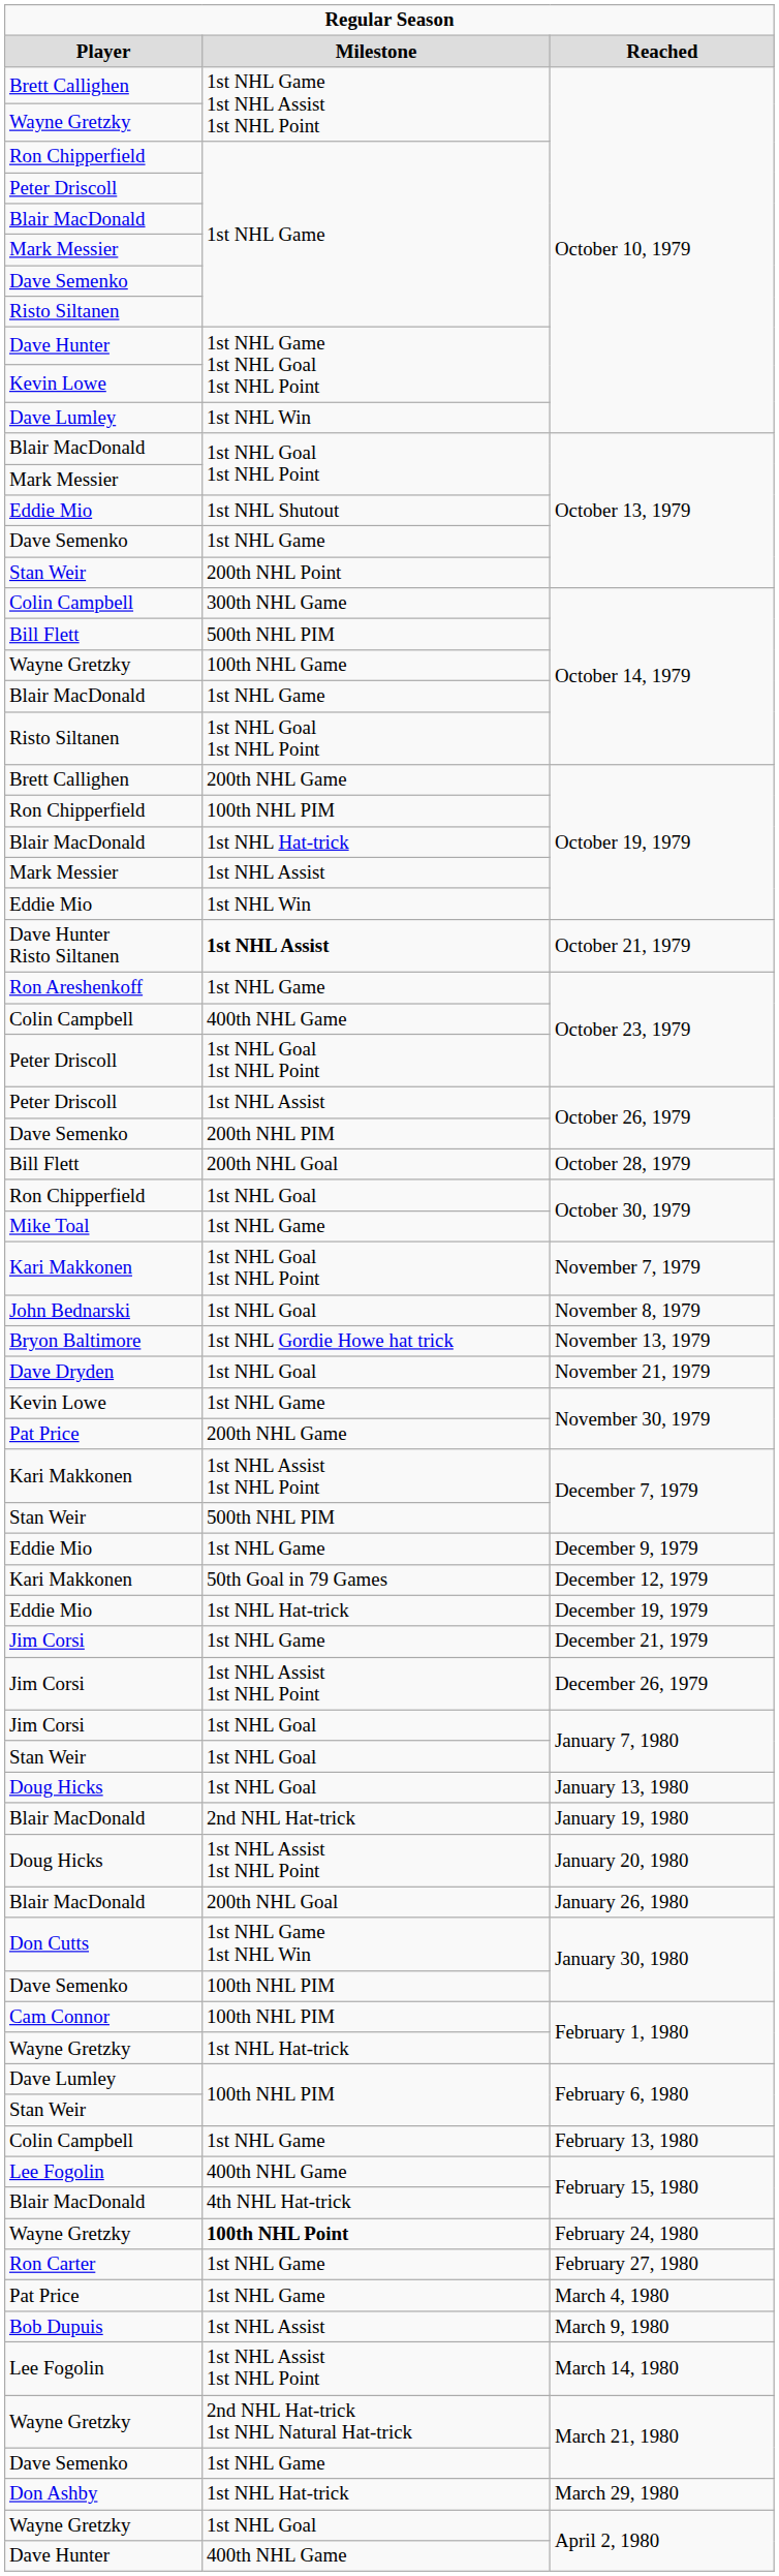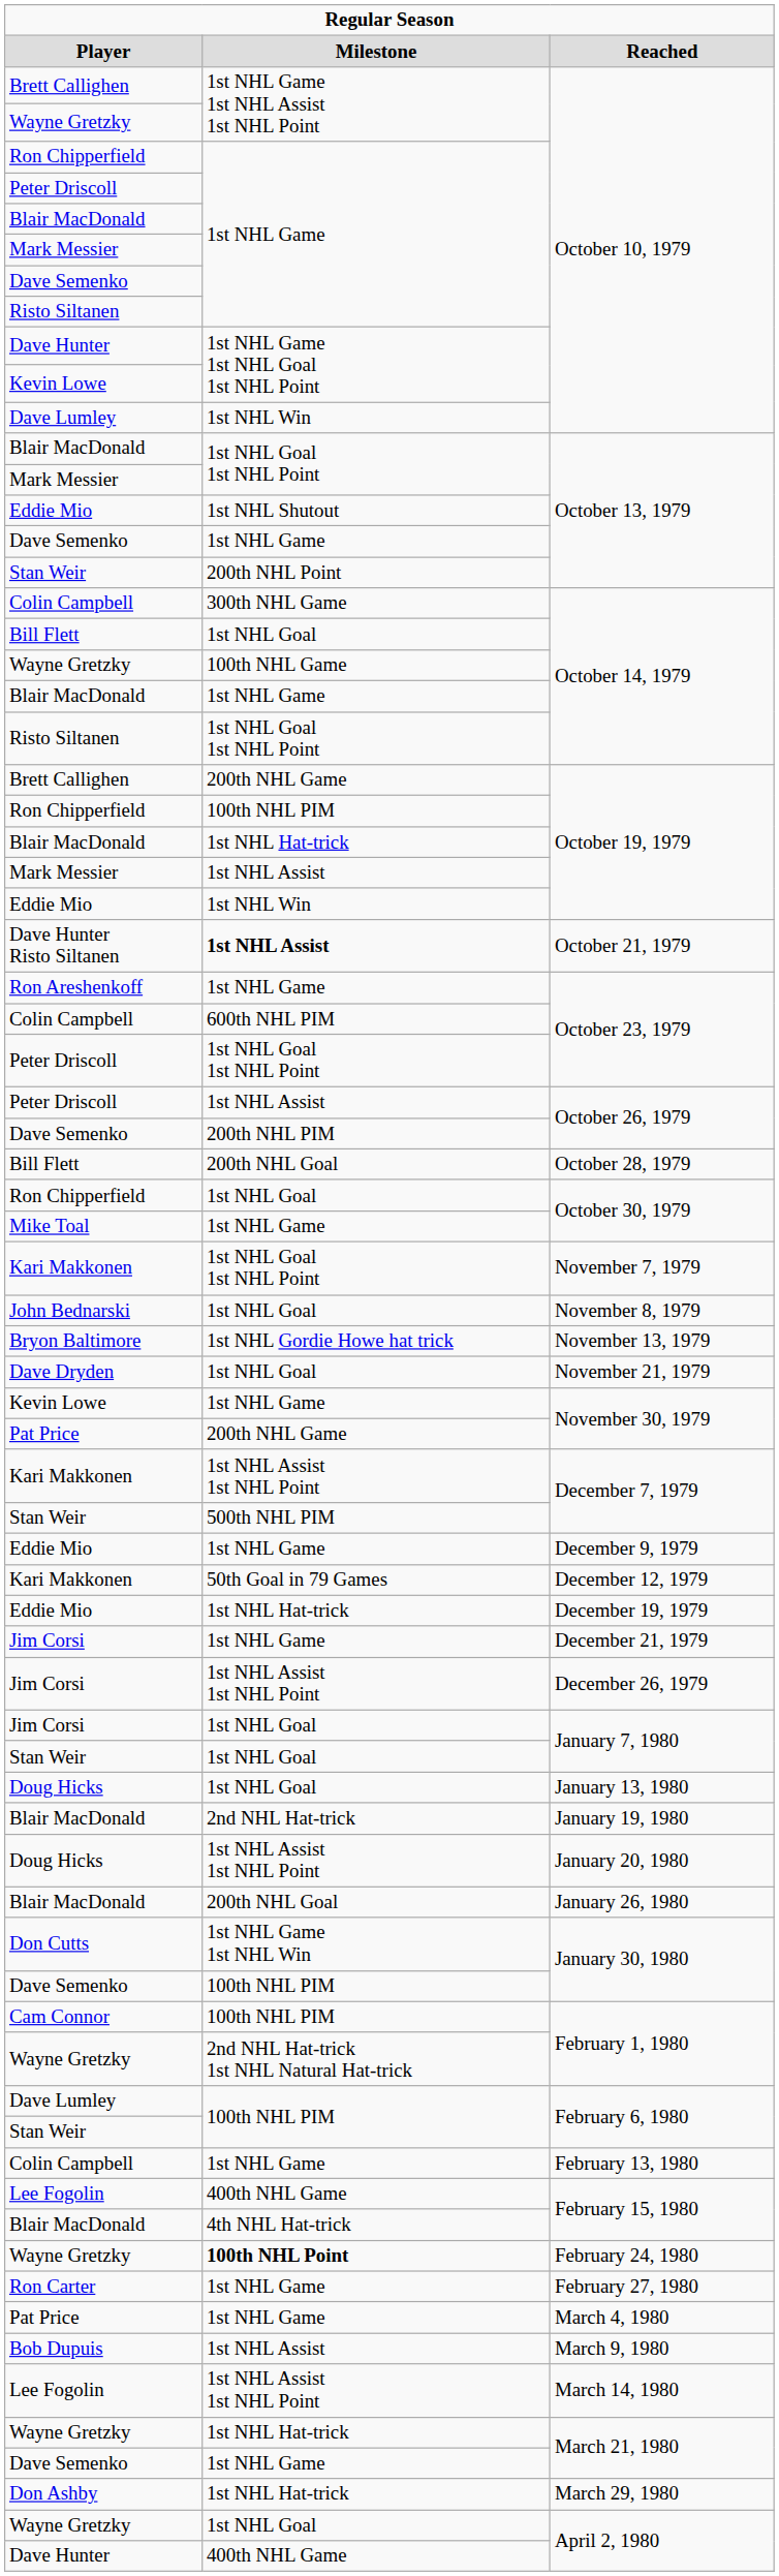 <table class="wikitable" style="width:50%;">
 <tr>
 <td colspan="10" style="text-align:center;"><strong>Regular Season</strong></td>
 </tr>
 <tr style="text-align:center; background:#ddd;">
 <td><strong>Player</strong></td>
 <td><strong>Milestone</strong></td>
 <td><strong>Reached</strong></td>
 </tr>
 <tr>
 <td><a href='#'>Brett Callighen</a></td>
 <td rowspan="2">1st NHL Game<br>1st NHL Assist<br>1st NHL Point</td>
 <td rowspan="11">October 10, 1979</td>
 </tr>
 <tr>
 <td><a href='#'>Wayne Gretzky</a></td>
 </tr>
 <tr>
 <td><a href='#'>Ron Chipperfield</a></td>
 <td rowspan="6">1st NHL Game</td>
 </tr>
 <tr>
 <td><a href='#'>Peter Driscoll</a></td>
 </tr>
 <tr>
 <td><a href='#'>Blair MacDonald</a></td>
 </tr>
 <tr>
 <td><a href='#'>Mark Messier</a></td>
 </tr>
 <tr>
 <td><a href='#'>Dave Semenko</a></td>
 </tr>
 <tr>
 <td><a href='#'>Risto Siltanen</a></td>
 </tr>
 <tr>
 <td><a href='#'>Dave Hunter</a></td>
 <td rowspan="2">1st NHL Game<br>1st NHL Goal<br>1st NHL Point</td>
 </tr>
 <tr>
 <td><a href='#'>Kevin Lowe</a></td>
 </tr>
 <tr>
 <td><a href='#'>Dave Lumley</a></td>
 <td>1st NHL Win</td>
 </tr>
 <tr>
 <td>Blair MacDonald</td>
 <td rowspan="2">1st NHL Goal<br>1st NHL Point</td>
 <td rowspan="5">October 13, 1979</td>
 </tr>
 <tr>
 <td>Mark Messier</td>
 </tr>
 <tr>
 <td><a href='#'>Eddie Mio</a></td>
 <td>1st NHL Shutout</td>
 </tr>
 <tr>
 <td>Dave Semenko</td>
 <td>1st NHL Game</td>
 </tr>
 <tr>
 <td><a href='#'>Stan Weir</a></td>
 <td>200th NHL Point</td>
 </tr>
 <tr>
 <td><a href='#'>Colin Campbell</a></td>
 <td>300th NHL Game</td>
 <td rowspan="5">October 14, 1979</td>
 </tr>
 <tr>
 <td><a href='#'>Bill Flett</a></td>
-<td>500th NHL PIM</td>
+<td>1st NHL Goal</td>
 </tr>
 <tr>
 <td>Wayne Gretzky</td>
 <td>100th NHL Game</td>
 </tr>
 <tr>
 <td>Blair MacDonald</td>
 <td>1st NHL Game</td>
 </tr>
 <tr>
 <td>Risto Siltanen</td>
 <td>1st NHL Goal<br>1st NHL Point</td>
 </tr>
 <tr>
 <td>Brett Callighen</td>
 <td>200th NHL Game</td>
 <td rowspan="5">October 19, 1979</td>
 </tr>
 <tr>
 <td>Ron Chipperfield</td>
 <td>100th NHL PIM</td>
 </tr>
 <tr>
 <td>Blair MacDonald</td>
 <td>1st NHL <a href='#'>Hat-trick</a></td>
 </tr>
 <tr>
 <td>Mark Messier</td>
 <td>1st NHL Assist</td>
 </tr>
 <tr>
 <td>Eddie Mio</td>
 <td>1st NHL Win</td>
 </tr>
 <tr>
 <td>Dave Hunter<br>Risto Siltanen</td>
 <td><strong>1st NHL Assist</strong></td>
 <td>October 21, 1979</td>
 </tr>
 <tr>
 <td><a href='#'>Ron Areshenkoff</a></td>
 <td>1st NHL Game</td>
 <td rowspan="3">October 23, 1979</td>
 </tr>
 <tr>
 <td>Colin Campbell</td>
-<td>400th NHL Game</td>
+<td>600th NHL PIM</td>
 </tr>
 <tr>
 <td>Peter Driscoll</td>
 <td>1st NHL Goal<br>1st NHL Point</td>
 </tr>
 <tr>
 <td>Peter Driscoll</td>
 <td>1st NHL Assist</td>
 <td rowspan="2">October 26, 1979</td>
 </tr>
 <tr>
 <td>Dave Semenko</td>
 <td>200th NHL PIM</td>
 </tr>
 <tr>
 <td>Bill Flett</td>
 <td>200th NHL Goal</td>
 <td>October 28, 1979</td>
 </tr>
 <tr>
 <td>Ron Chipperfield</td>
 <td>1st NHL Goal</td>
 <td rowspan="2">October 30, 1979</td>
 </tr>
 <tr>
 <td><a href='#'>Mike Toal</a></td>
 <td>1st NHL Game</td>
 </tr>
 <tr>
 <td><a href='#'>Kari Makkonen</a></td>
 <td>1st NHL Goal<br>1st NHL Point</td>
 <td>November 7, 1979</td>
 </tr>
 <tr>
 <td><a href='#'>John Bednarski</a></td>
 <td>1st NHL Goal</td>
 <td>November 8, 1979</td>
 </tr>
 <tr>
 <td><a href='#'>Bryon Baltimore</a></td>
 <td>1st NHL <a href='#'>Gordie Howe hat trick</a></td>
 <td>November 13, 1979</td>
 </tr>
 <tr>
 <td><a href='#'>Dave Dryden</a></td>
 <td>1st NHL Goal</td>
 <td>November 21, 1979</td>
 </tr>
 <tr>
 <td>Kevin Lowe</td>
 <td>1st NHL Game</td>
 <td rowspan="2">November 30, 1979</td>
 </tr>
 <tr>
 <td><a href='#'>Pat Price</a></td>
 <td>200th NHL Game</td>
 </tr>
 <tr>
 <td>Kari Makkonen</td>
 <td>1st NHL Assist<br>1st NHL Point</td>
 <td rowspan="2">December 7, 1979</td>
 </tr>
 <tr>
 <td>Stan Weir</td>
 <td>500th NHL PIM</td>
 </tr>
 <tr>
 <td>Eddie Mio</td>
 <td>1st NHL Game</td>
 <td>December 9, 1979</td>
 </tr>
 <tr>
 <td>Kari Makkonen</td>
 <td>50th Goal in 79 Games</td>
 <td>December 12, 1979</td>
 </tr>
 <tr>
 <td>Eddie Mio</td>
 <td>1st NHL Hat-trick</td>
 <td>December 19, 1979</td>
 </tr>
 <tr>
 <td><a href='#'>Jim Corsi</a></td>
 <td>1st NHL Game</td>
 <td>December 21, 1979</td>
 </tr>
 <tr>
 <td>Jim Corsi</td>
 <td>1st NHL Assist<br>1st NHL Point</td>
 <td>December 26, 1979</td>
 </tr>
 <tr>
 <td>Jim Corsi</td>
 <td>1st NHL Goal</td>
 <td rowspan="2">January 7, 1980</td>
 </tr>
 <tr>
 <td>Stan Weir</td>
 <td>1st NHL Goal</td>
 </tr>
 <tr>
 <td><a href='#'>Doug Hicks</a></td>
 <td>1st NHL Goal</td>
 <td>January 13, 1980</td>
 </tr>
 <tr>
 <td>Blair MacDonald</td>
 <td>2nd NHL Hat-trick</td>
 <td>January 19, 1980</td>
 </tr>
 <tr>
 <td>Doug Hicks</td>
 <td>1st NHL Assist<br>1st NHL Point</td>
 <td>January 20, 1980</td>
 </tr>
 <tr>
 <td>Blair MacDonald</td>
 <td>200th NHL Goal</td>
 <td>January 26, 1980</td>
 </tr>
 <tr>
 <td><a href='#'>Don Cutts</a></td>
 <td>1st NHL Game<br>1st NHL Win</td>
 <td rowspan="2">January 30, 1980</td>
 </tr>
 <tr>
 <td>Dave Semenko</td>
 <td>100th NHL PIM</td>
 </tr>
 <tr>
 <td><a href='#'>Cam Connor</a></td>
 <td>100th NHL PIM</td>
 <td rowspan="2">February 1, 1980</td>
 </tr>
 <tr>
 <td>Wayne Gretzky</td>
-<td>1st NHL Hat-trick</td>
+<td>2nd NHL Hat-trick<br>1st NHL Natural Hat-trick</td>
 </tr>
 <tr>
 <td>Dave Lumley</td>
 <td rowspan="2">100th NHL PIM</td>
 <td rowspan="2">February 6, 1980</td>
 </tr>
 <tr>
 <td>Stan Weir</td>
 </tr>
 <tr>
 <td>Colin Campbell</td>
 <td>1st NHL Game</td>
 <td>February 13, 1980</td>
 </tr>
 <tr>
 <td><a href='#'>Lee Fogolin</a></td>
 <td>400th NHL Game</td>
 <td rowspan="2">February 15, 1980</td>
 </tr>
 <tr>
 <td>Blair MacDonald</td>
 <td>4th NHL Hat-trick</td>
 </tr>
 <tr>
 <td>Wayne Gretzky</td>
 <td><strong>100th NHL Point</strong></td>
 <td>February 24, 1980</td>
 </tr>
 <tr>
 <td><a href='#'>Ron Carter</a></td>
 <td>1st NHL Game</td>
 <td>February 27, 1980</td>
 </tr>
 <tr>
 <td>Pat Price</td>
 <td>1st NHL Game</td>
 <td>March 4, 1980</td>
 </tr>
 <tr>
 <td><a href='#'>Bob Dupuis</a></td>
 <td>1st NHL Assist</td>
 <td>March 9, 1980</td>
 </tr>
 <tr>
 <td>Lee Fogolin</td>
 <td>1st NHL Assist<br>1st NHL Point</td>
 <td>March 14, 1980</td>
 </tr>
 <tr>
 <td>Wayne Gretzky</td>
-<td>2nd NHL Hat-trick<br>1st NHL Natural Hat-trick</td>
+<td>1st NHL Hat-trick</td>
 <td rowspan="2">March 21, 1980</td>
 </tr>
 <tr>
 <td>Dave Semenko</td>
 <td>1st NHL Game</td>
 </tr>
 <tr>
 <td><a href='#'>Don Ashby</a></td>
 <td>1st NHL Hat-trick</td>
 <td>March 29, 1980</td>
 </tr>
 <tr>
 <td>Wayne Gretzky</td>
 <td>1st NHL Goal</td>
 <td rowspan="2">April 2, 1980</td>
 </tr>
 <tr>
 <td>Dave Hunter</td>
 <td>400th NHL Game</td>
 </tr>
 </table>
